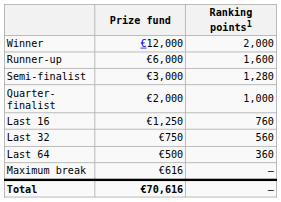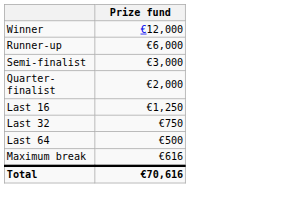 <table class="wikitable">
 <tr>
 <th width=110px></th>
 <th width=110px align="right">Prize fund</th>
-<th width=110px align="right">Ranking points<sup>1</sup></th>
 </tr>
 <tr>
 <td>Winner</td>
 <td align="right"><a href='#'>€</a>12,000</td>
-<td align="right">2,000</td>
 </tr>
 <tr>
 <td>Runner-up</td>
 <td align="right">€6,000</td>
-<td align="right">1,600</td>
 </tr>
 <tr>
 <td>Semi-finalist</td>
 <td align="right">€3,000</td>
-<td align="right">1,280</td>
 </tr>
 <tr>
 <td>Quarter-finalist</td>
 <td align="right">€2,000</td>
-<td align="right">1,000</td>
 </tr>
 <tr>
 <td>Last 16</td>
 <td align="right">€1,250</td>
-<td align="right">760</td>
 </tr>
 <tr>
 <td>Last 32</td>
 <td align="right">€750</td>
-<td align="right">560</td>
 </tr>
 <tr>
 <td>Last 64</td>
 <td align="right">€500</td>
-<td align="right">360</td>
 </tr>
 <tr>
 <td>Maximum break</td>
 <td align="right">€616</td>
-<td align="right">–</td>
 </tr>
 <tr style="border-top:medium solid">
 <td><strong>Total</strong></td>
 <td align="right"><strong>€70,616</strong></td>
-<td align="right">–</td>
 </tr>
 </table>
